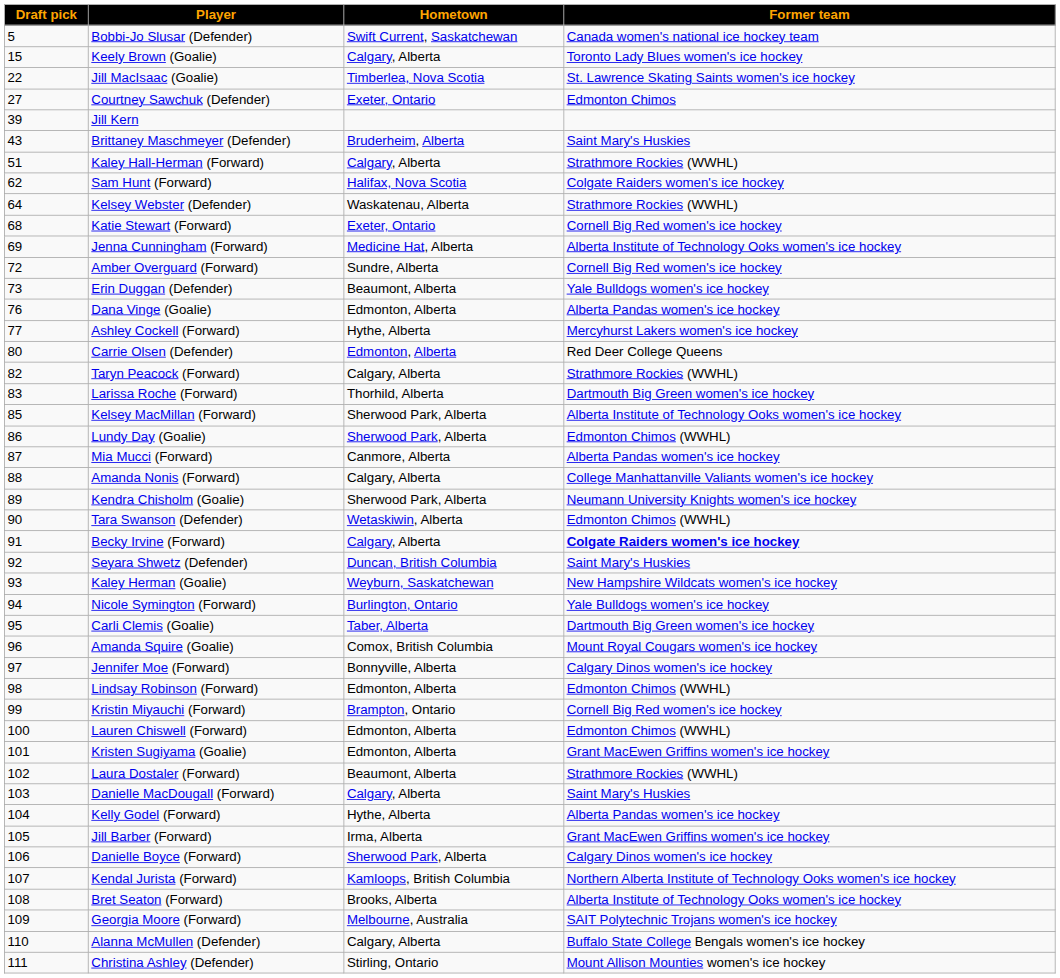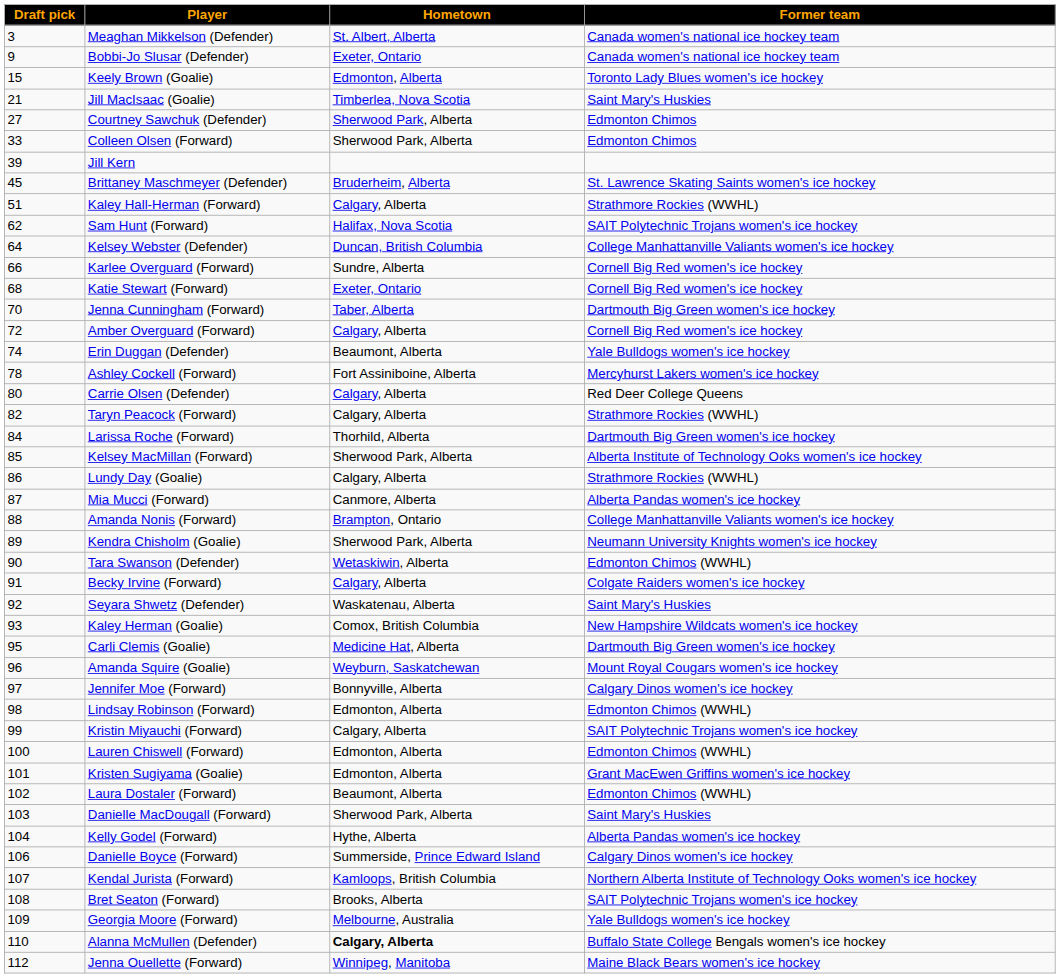 <table class="wikitable" width="80%">
 <tr align="center" style="background:black;color:orange;">
 <td><strong>Draft pick</strong></td>
 <td><strong>Player</strong></td>
 <td><strong>Hometown</strong></td>
 <td><strong>Former team</strong></td>
 </tr>
 <tr align="center" bgcolor="">
 </tr>
 <tr>
-<td>5</td>
+<td>3</td>
+<td><a href='#'>Meaghan Mikkelson</a> (Defender)</td>
+<td> <a href='#'>St. Albert, Alberta</a></td>
+<td><a href='#'>Canada women's national ice hockey team</a></td>
+</tr>
+<tr>
+<td>9</td>
 <td><a href='#'>Bobbi-Jo Slusar</a> (Defender)</td>
-<td> <a href='#'>Swift Current</a>, <a href='#'>Saskatchewan</a></td>
+<td> <a href='#'>Exeter, Ontario</a></td>
 <td><a href='#'>Canada women's national ice hockey team</a></td>
 </tr>
 <tr>
 <td>15</td>
 <td><a href='#'>Keely Brown</a> (Goalie)</td>
-<td> <a href='#'>Calgary</a>, Alberta</td>
+<td> <a href='#'>Edmonton</a>, <a href='#'>Alberta</a></td>
 <td><a href='#'>Toronto Lady Blues women's ice hockey</a></td>
 </tr>
 <tr>
-<td>22</td>
+<td>21</td>
 <td><a href='#'>Jill MacIsaac</a> (Goalie)</td>
 <td> <a href='#'>Timberlea, Nova Scotia</a></td>
-<td><a href='#'>St. Lawrence Skating Saints women's ice hockey</a></td>
+<td><a href='#'>Saint Mary's Huskies</a></td>
 </tr>
 <tr>
 <td>27</td>
 <td><a href='#'>Courtney Sawchuk</a> (Defender)</td>
-<td> <a href='#'>Exeter, Ontario</a></td>
+<td> <a href='#'>Sherwood Park</a>, Alberta</td>
+<td><a href='#'>Edmonton Chimos</a></td>
+</tr>
+<tr>
+<td>33</td>
+<td><a href='#'>Colleen Olsen</a> (Forward)</td>
+<td> Sherwood Park, Alberta</td>
 <td><a href='#'>Edmonton Chimos</a></td>
 </tr>
 <tr>
 <td>39</td>
 <td><a href='#'>Jill Kern</a></td>
 <td></td>
 <td></td>
 </tr>
 <tr>
-<td>43</td>
+<td>45</td>
 <td><a href='#'>Brittaney Maschmeyer</a> (Defender)</td>
 <td> <a href='#'>Bruderheim</a>, <a href='#'>Alberta</a></td>
-<td><a href='#'>Saint Mary's Huskies</a></td>
+<td><a href='#'>St. Lawrence Skating Saints women's ice hockey</a></td>
 </tr>
 <tr>
 <td>51</td>
 <td><a href='#'>Kaley Hall-Herman</a> (Forward)</td>
 <td> <a href='#'>Calgary</a>, Alberta</td>
 <td><a href='#'>Strathmore Rockies</a> (WWHL)</td>
 </tr>
 <tr>
 <td>62</td>
 <td><a href='#'>Sam Hunt</a> (Forward)</td>
 <td> <a href='#'>Halifax, Nova Scotia</a></td>
-<td><a href='#'>Colgate Raiders women's ice hockey</a></td>
+<td><a href='#'>SAIT Polytechnic Trojans women's ice hockey</a></td>
 </tr>
 <tr>
 <td>64</td>
 <td><a href='#'>Kelsey Webster</a> (Defender)</td>
-<td> Waskatenau, Alberta</td>
-<td><a href='#'>Strathmore Rockies</a> (WWHL)</td>
+<td> <a href='#'>Duncan, British Columbia</a></td>
+<td><a href='#'>College Manhattanville Valiants women's ice hockey</a></td>
+</tr>
+<tr>
+<td>66</td>
+<td><a href='#'>Karlee Overguard</a> (Forward)</td>
+<td> Sundre, Alberta</td>
+<td><a href='#'>Cornell Big Red women's ice hockey</a></td>
 </tr>
 <tr>
 <td>68</td>
 <td><a href='#'>Katie Stewart</a> (Forward)</td>
 <td> <a href='#'>Exeter, Ontario</a></td>
 <td><a href='#'>Cornell Big Red women's ice hockey</a></td>
 </tr>
 <tr>
-<td>69</td>
+<td>70</td>
 <td><a href='#'>Jenna Cunningham</a> (Forward)</td>
-<td> <a href='#'>Medicine Hat</a>, Alberta</td>
-<td><a href='#'>Alberta Institute of Technology Ooks women's ice hockey</a></td>
+<td> <a href='#'>Taber, Alberta</a></td>
+<td><a href='#'>Dartmouth Big Green women's ice hockey</a></td>
 </tr>
 <tr>
 <td>72</td>
 <td><a href='#'>Amber Overguard</a> (Forward)</td>
-<td> Sundre, Alberta</td>
+<td> <a href='#'>Calgary</a>, Alberta</td>
 <td><a href='#'>Cornell Big Red women's ice hockey</a></td>
 </tr>
 <tr>
-<td>73</td>
+<td>74</td>
 <td><a href='#'>Erin Duggan</a> (Defender)</td>
 <td> Beaumont, Alberta</td>
 <td><a href='#'>Yale Bulldogs women's ice hockey</a></td>
 </tr>
 <tr>
-<td>76</td>
-<td><a href='#'>Dana Vinge</a> (Goalie)</td>
-<td> Edmonton, Alberta</td>
-<td><a href='#'>Alberta Pandas women's ice hockey</a></td>
-</tr>
-<tr>
-<td>77</td>
+<td>78</td>
 <td><a href='#'>Ashley Cockell</a> (Forward)</td>
-<td> Hythe, Alberta</td>
+<td> Fort Assiniboine, Alberta</td>
 <td><a href='#'>Mercyhurst Lakers women's ice hockey</a></td>
 </tr>
 <tr>
 <td>80</td>
 <td><a href='#'>Carrie Olsen</a> (Defender)</td>
-<td> <a href='#'>Edmonton</a>, <a href='#'>Alberta</a></td>
+<td> <a href='#'>Calgary</a>, Alberta</td>
 <td>Red Deer College Queens</td>
 </tr>
 <tr>
 <td>82</td>
 <td><a href='#'>Taryn Peacock</a> (Forward)</td>
 <td> Calgary, Alberta</td>
 <td><a href='#'>Strathmore Rockies</a> (WWHL)</td>
 </tr>
 <tr>
-<td>83</td>
+<td>84</td>
 <td><a href='#'>Larissa Roche</a> (Forward)</td>
 <td> Thorhild, Alberta</td>
 <td><a href='#'>Dartmouth Big Green women's ice hockey</a></td>
 </tr>
 <tr>
 <td>85</td>
 <td><a href='#'>Kelsey MacMillan</a> (Forward)</td>
 <td> Sherwood Park, Alberta</td>
 <td><a href='#'>Alberta Institute of Technology Ooks women's ice hockey</a></td>
 </tr>
 <tr>
 <td>86</td>
 <td><a href='#'>Lundy Day</a> (Goalie)</td>
-<td> <a href='#'>Sherwood Park</a>, Alberta</td>
-<td><a href='#'>Edmonton Chimos</a> (WWHL)</td>
+<td> Calgary, Alberta</td>
+<td><a href='#'>Strathmore Rockies</a> (WWHL)</td>
 </tr>
 <tr>
 <td>87</td>
 <td><a href='#'>Mia Mucci</a> (Forward)</td>
 <td> Canmore, Alberta</td>
 <td><a href='#'>Alberta Pandas women's ice hockey</a></td>
 </tr>
 <tr>
 <td>88</td>
 <td><a href='#'>Amanda Nonis</a> (Forward)</td>
-<td> Calgary, Alberta</td>
+<td> <a href='#'>Brampton</a>, Ontario</td>
 <td><a href='#'>College Manhattanville Valiants women's ice hockey</a></td>
 </tr>
 <tr>
 <td>89</td>
 <td><a href='#'>Kendra Chisholm</a> (Goalie)</td>
 <td> Sherwood Park, Alberta</td>
 <td><a href='#'>Neumann University Knights women's ice hockey</a></td>
 </tr>
 <tr>
 <td>90</td>
 <td><a href='#'>Tara Swanson</a> (Defender)</td>
 <td> <a href='#'>Wetaskiwin</a>, Alberta</td>
 <td><a href='#'>Edmonton Chimos</a> (WWHL)</td>
 </tr>
 <tr>
 <td>91</td>
 <td><a href='#'>Becky Irvine</a> (Forward)</td>
 <td> <a href='#'>Calgary</a>, Alberta</td>
-<td><strong><a href='#'>Colgate Raiders women's ice hockey</a></strong></td>
+<td><a href='#'>Colgate Raiders women's ice hockey</a></td>
 </tr>
 <tr>
 <td>92</td>
 <td><a href='#'>Seyara Shwetz</a> (Defender)</td>
-<td> <a href='#'>Duncan, British Columbia</a></td>
+<td> Waskatenau, Alberta</td>
 <td><a href='#'>Saint Mary's Huskies</a></td>
 </tr>
 <tr>
 <td>93</td>
 <td><a href='#'>Kaley Herman</a> (Goalie)</td>
-<td> <a href='#'>Weyburn, Saskatchewan</a></td>
+<td> Comox, British Columbia</td>
 <td><a href='#'>New Hampshire Wildcats women's ice hockey</a></td>
-</tr>
-<tr>
-<td>94</td>
-<td><a href='#'>Nicole Symington</a> (Forward)</td>
-<td> <a href='#'>Burlington, Ontario</a></td>
-<td><a href='#'>Yale Bulldogs women's ice hockey</a></td>
 </tr>
 <tr>
 <td>95</td>
 <td><a href='#'>Carli Clemis</a> (Goalie)</td>
-<td> <a href='#'>Taber, Alberta</a></td>
+<td> <a href='#'>Medicine Hat</a>, Alberta</td>
 <td><a href='#'>Dartmouth Big Green women's ice hockey</a></td>
 </tr>
 <tr>
 <td>96</td>
 <td><a href='#'>Amanda Squire</a> (Goalie)</td>
-<td> Comox, British Columbia</td>
+<td> <a href='#'>Weyburn, Saskatchewan</a></td>
 <td><a href='#'>Mount Royal Cougars women's ice hockey</a></td>
 </tr>
 <tr>
 <td>97</td>
 <td><a href='#'>Jennifer Moe</a> (Forward)</td>
 <td>  Bonnyville, Alberta</td>
 <td><a href='#'>Calgary Dinos women's ice hockey</a></td>
 </tr>
 <tr>
 <td>98</td>
 <td><a href='#'>Lindsay Robinson</a> (Forward)</td>
 <td> Edmonton, Alberta</td>
 <td><a href='#'>Edmonton Chimos</a> (WWHL)</td>
 </tr>
 <tr>
 <td>99</td>
 <td><a href='#'>Kristin Miyauchi</a> (Forward)</td>
-<td> <a href='#'>Brampton</a>, Ontario</td>
-<td><a href='#'>Cornell Big Red women's ice hockey</a></td>
+<td> Calgary, Alberta</td>
+<td><a href='#'>SAIT Polytechnic Trojans women's ice hockey</a></td>
 </tr>
 <tr>
 <td>100</td>
 <td><a href='#'>Lauren Chiswell</a> (Forward)</td>
 <td> Edmonton, Alberta</td>
 <td><a href='#'>Edmonton Chimos</a> (WWHL)</td>
 </tr>
 <tr>
 <td>101</td>
 <td><a href='#'>Kristen Sugiyama</a> (Goalie)</td>
 <td> Edmonton, Alberta</td>
 <td><a href='#'>Grant MacEwen Griffins women's ice hockey</a></td>
 </tr>
 <tr>
 <td>102</td>
 <td><a href='#'>Laura Dostaler</a> (Forward)</td>
 <td> Beaumont, Alberta</td>
-<td><a href='#'>Strathmore Rockies</a> (WWHL)</td>
+<td><a href='#'>Edmonton Chimos</a> (WWHL)</td>
 </tr>
 <tr>
 <td>103</td>
 <td><a href='#'>Danielle MacDougall</a> (Forward)</td>
-<td> <a href='#'>Calgary</a>, Alberta</td>
+<td> Sherwood Park, Alberta</td>
 <td><a href='#'>Saint Mary's Huskies</a></td>
 </tr>
 <tr>
 <td>104</td>
 <td><a href='#'>Kelly Godel</a> (Forward)</td>
 <td> Hythe, Alberta</td>
 <td><a href='#'>Alberta Pandas women's ice hockey</a></td>
 </tr>
 <tr>
-<td>105</td>
-<td><a href='#'>Jill Barber</a> (Forward)</td>
-<td> Irma, Alberta</td>
-<td><a href='#'>Grant MacEwen Griffins women's ice hockey</a></td>
-</tr>
-<tr>
 <td>106</td>
 <td><a href='#'>Danielle Boyce</a> (Forward)</td>
-<td> <a href='#'>Sherwood Park</a>, Alberta</td>
+<td> Summerside, <a href='#'>Prince Edward Island</a></td>
 <td><a href='#'>Calgary Dinos women's ice hockey</a></td>
 </tr>
 <tr>
 <td>107</td>
 <td><a href='#'>Kendal Jurista</a> (Forward)</td>
 <td> <a href='#'>Kamloops</a>, British Columbia</td>
 <td><a href='#'>Northern Alberta Institute of Technology Ooks women's ice hockey</a></td>
 </tr>
 <tr>
 <td>108</td>
 <td><a href='#'>Bret Seaton</a> (Forward)</td>
 <td>  Brooks, Alberta</td>
-<td><a href='#'>Alberta Institute of Technology Ooks women's ice hockey</a></td>
+<td><a href='#'>SAIT Polytechnic Trojans women's ice hockey</a></td>
 </tr>
 <tr>
 <td>109</td>
 <td><a href='#'>Georgia Moore</a> (Forward)</td>
 <td> <a href='#'>Melbourne</a>, Australia</td>
-<td><a href='#'>SAIT Polytechnic Trojans women's ice hockey</a></td>
+<td><a href='#'>Yale Bulldogs women's ice hockey</a></td>
 </tr>
 <tr>
 <td>110</td>
 <td><a href='#'>Alanna McMullen</a> (Defender)</td>
-<td> Calgary, Alberta</td>
+<td><strong> Calgary, Alberta</strong></td>
 <td><a href='#'>Buffalo State College</a> Bengals women's ice hockey</td>
 </tr>
 <tr>
-<td>111</td>
-<td><a href='#'>Christina Ashley</a> (Defender)</td>
-<td> Stirling, Ontario</td>
-<td><a href='#'>Mount Allison Mounties</a> women's ice hockey</td>
+<td>112</td>
+<td><a href='#'>Jenna Ouellette</a> (Forward)</td>
+<td> <a href='#'>Winnipeg</a>, <a href='#'>Manitoba</a></td>
+<td><a href='#'>Maine Black Bears women's ice hockey</a></td>
 </tr>
 </table>
